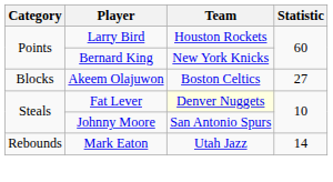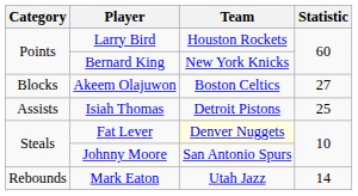 <table class="wikitable" style="text-align:center;">
 <tr>
 <th>Category</th>
 <th>Player</th>
 <th>Team</th>
 <th>Statistic</th>
 </tr>
 <tr>
 <td rowspan=2>Points</td>
 <td><a href='#'>Larry Bird</a></td>
 <td><a href='#'>Houston Rockets</a></td>
 <td rowspan=2>60</td>
 </tr>
 <tr>
 <td><a href='#'>Bernard King</a></td>
 <td><a href='#'>New York Knicks</a></td>
 </tr>
 <tr>
 <td>Blocks</td>
 <td><a href='#'>Akeem Olajuwon</a></td>
 <td><a href='#'>Boston Celtics</a></td>
 <td>27</td>
 </tr>
 <tr>
+<td>Assists</td>
+<td><a href='#'>Isiah Thomas</a></td>
+<td><a href='#'>Detroit Pistons</a></td>
+<td>25</td>
+</tr>
+<tr>
 <td rowspan=2>Steals</td>
 <td><a href='#'>Fat Lever</a></td>
 <td style="background: lightyellow;"><a href='#'>Denver Nuggets</a></td>
 <td rowspan="2">10</td>
 </tr>
 <tr>
 <td><a href='#'>Johnny Moore</a></td>
 <td><a href='#'>San Antonio Spurs</a></td>
 </tr>
 <tr>
 <td>Rebounds</td>
 <td><a href='#'>Mark Eaton</a></td>
 <td><a href='#'>Utah Jazz</a></td>
 <td>14</td>
 </tr>
 </table>
